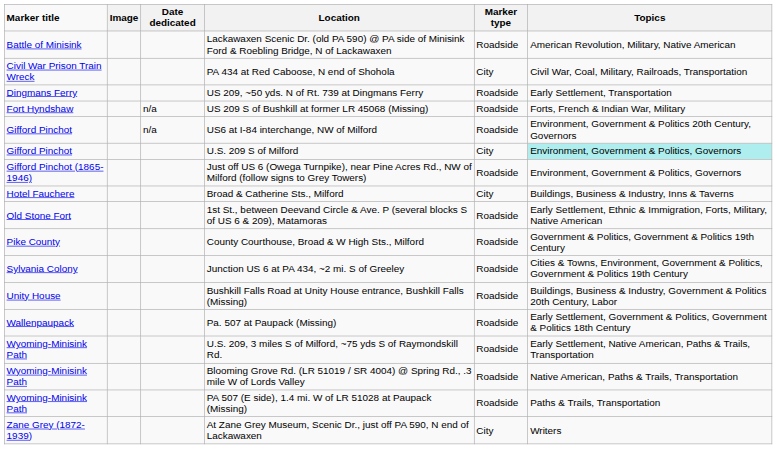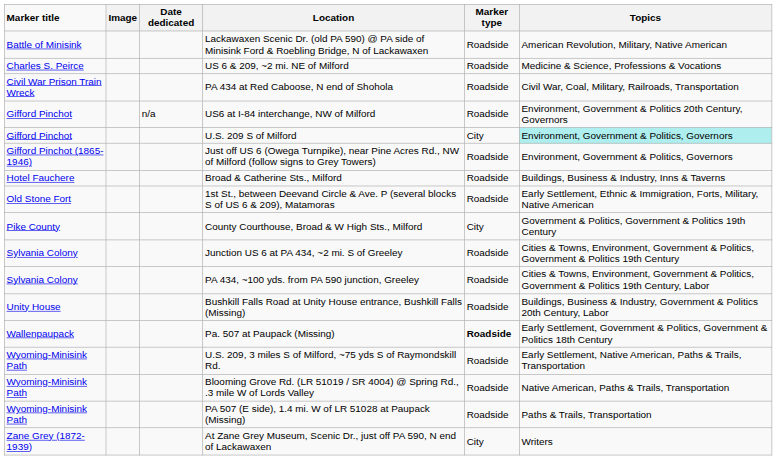 <table class="wikitable sortable" style="width:98%">
 <tr>
 <td><strong>Marker title</strong></td>
 <th class="unsortable"><strong>Image</strong></th>
 <th><strong>Date dedicated</strong></th>
 <th><strong>Location</strong></th>
 <th><strong>Marker type</strong></th>
 <th><strong>Topics</strong></th>
 </tr>
 <tr ->
 <td><a href='#'>Battle of Minisink</a></td>
 <td></td>
 <td></td>
 <td>Lackawaxen Scenic Dr. (old PA 590) @ PA side of Minisink Ford & Roebling Bridge, N of Lackawaxen<br><small></small></td>
 <td>Roadside</td>
 <td>American Revolution, Military, Native American</td>
 </tr>
 <tr ->
+<td><a href='#'>Charles S. Peirce</a></td>
+<td></td>
+<td></td>
+<td>US 6 & 209, ~2 mi. NE of Milford<br><small></small></td>
+<td>Roadside</td>
+<td>Medicine & Science, Professions & Vocations</td>
+</tr>
+<tr ->
 <td><a href='#'>Civil War Prison Train Wreck</a></td>
 <td></td>
 <td></td>
 <td>PA 434 at Red Caboose, N end of Shohola<br><small></small></td>
-<td>City</td>
+<td>Roadside</td>
 <td>Civil War, Coal, Military, Railroads, Transportation</td>
-</tr>
-<tr ->
-<td><a href='#'>Dingmans Ferry</a></td>
-<td></td>
-<td></td>
-<td>US 209, ~50 yds. N of Rt. 739 at Dingmans Ferry<br><small></small></td>
-<td>Roadside</td>
-<td>Early Settlement, Transportation</td>
-</tr>
-<tr ->
-<td><a href='#'>Fort Hyndshaw</a></td>
-<td></td>
-<td>n/a</td>
-<td>US 209 S of Bushkill at former LR 45068 (Missing)<br><small></small></td>
-<td>Roadside</td>
-<td>Forts, French & Indian War, Military</td>
 </tr>
 <tr ->
 <td><a href='#'>Gifford Pinchot</a></td>
 <td></td>
 <td>n/a</td>
 <td>US6 at I-84 interchange, NW of Milford<br><small></small></td>
 <td>Roadside</td>
 <td>Environment, Government & Politics 20th Century, Governors</td>
 </tr>
 <tr ->
 <td><a href='#'>Gifford Pinchot</a></td>
 <td></td>
 <td></td>
 <td>U.S. 209 S of Milford<br><small></small></td>
 <td>City</td>
 <td style="background: paleturquoise;">Environment, Government & Politics, Governors</td>
 </tr>
 <tr ->
 <td><a href='#'>Gifford Pinchot (1865-1946)</a></td>
 <td></td>
 <td></td>
 <td>Just off US 6 (Owega Turnpike), near Pine Acres Rd., NW of Milford (follow signs to Grey Towers)<br><small></small></td>
 <td>Roadside</td>
 <td>Environment, Government & Politics, Governors</td>
 </tr>
 <tr ->
 <td><a href='#'>Hotel Fauchere</a></td>
 <td></td>
 <td></td>
 <td>Broad & Catherine Sts., Milford<br><small></small></td>
-<td>City</td>
+<td>Roadside</td>
 <td>Buildings, Business & Industry, Inns & Taverns</td>
 </tr>
 <tr ->
 <td><a href='#'>Old Stone Fort</a></td>
 <td></td>
 <td></td>
 <td>1st St., between Deevand Circle & Ave. P (several blocks S of US 6 & 209), Matamoras<br><small></small></td>
 <td>Roadside</td>
 <td>Early Settlement, Ethnic & Immigration, Forts, Military, Native American</td>
 </tr>
 <tr ->
 <td><a href='#'>Pike County</a></td>
 <td></td>
 <td></td>
 <td>County Courthouse, Broad & W High Sts., Milford<br><small></small></td>
-<td>Roadside</td>
+<td>City</td>
 <td>Government & Politics, Government & Politics 19th Century</td>
 </tr>
 <tr ->
 <td><a href='#'>Sylvania Colony</a></td>
 <td></td>
 <td></td>
 <td>Junction US 6 at PA 434, ~2 mi. S of Greeley<br><small></small></td>
 <td>Roadside</td>
 <td>Cities & Towns, Environment, Government & Politics, Government & Politics 19th Century</td>
+</tr>
+<tr ->
+<td><a href='#'>Sylvania Colony</a></td>
+<td></td>
+<td></td>
+<td>PA 434, ~100 yds. from PA 590 junction, Greeley<br><small></small></td>
+<td>Roadside</td>
+<td>Cities & Towns, Environment, Government & Politics, Government & Politics 19th Century, Labor</td>
 </tr>
 <tr ->
 <td><a href='#'>Unity House</a></td>
 <td></td>
 <td></td>
 <td>Bushkill Falls Road at Unity House entrance, Bushkill Falls (Missing)<br><small></small></td>
 <td>Roadside</td>
 <td>Buildings, Business & Industry, Government & Politics 20th Century, Labor</td>
 </tr>
 <tr ->
 <td><a href='#'>Wallenpaupack</a></td>
 <td></td>
 <td></td>
 <td>Pa. 507 at Paupack (Missing)<br><small></small></td>
-<td>Roadside</td>
+<td><strong>Roadside</strong></td>
 <td>Early Settlement, Government & Politics, Government & Politics 18th Century</td>
 </tr>
 <tr ->
 <td><a href='#'>Wyoming-Minisink Path</a></td>
 <td></td>
 <td></td>
 <td>U.S. 209, 3 miles S of Milford, ~75 yds S of Raymondskill Rd.<br><small></small></td>
 <td>Roadside</td>
 <td>Early Settlement, Native American, Paths & Trails, Transportation</td>
 </tr>
 <tr ->
 <td><a href='#'>Wyoming-Minisink Path</a></td>
 <td></td>
 <td></td>
 <td>Blooming Grove Rd. (LR 51019 / SR 4004) @ Spring Rd., .3 mile W of Lords Valley<br><small></small></td>
 <td>Roadside</td>
 <td>Native American, Paths & Trails, Transportation</td>
 </tr>
 <tr ->
 <td><a href='#'>Wyoming-Minisink Path</a></td>
 <td></td>
 <td></td>
 <td>PA 507 (E side), 1.4 mi. W of LR 51028 at Paupack (Missing)<br><small></small></td>
 <td>Roadside</td>
 <td>Paths & Trails, Transportation</td>
 </tr>
 <tr ->
 <td><a href='#'>Zane Grey (1872-1939)</a></td>
 <td></td>
 <td></td>
 <td>At Zane Grey Museum, Scenic Dr., just off PA 590, N end of Lackawaxen<br><small></small></td>
 <td>City</td>
 <td>Writers</td>
 </tr>
 </table>
